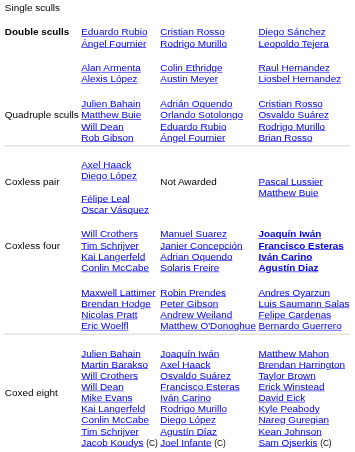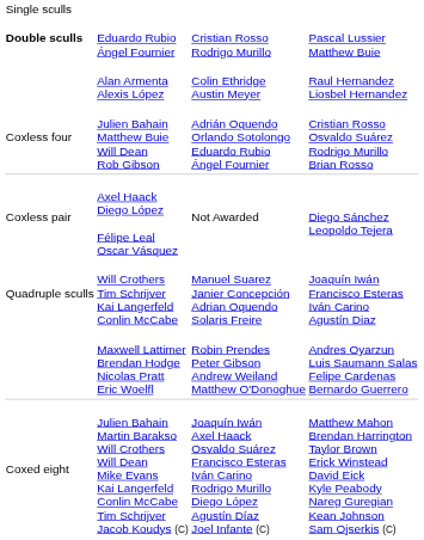 <table>
 <tr>
 <td>Single sculls <br></td>
 <td></td>
 <td></td>
 <td></td>
 </tr>
 <tr>
 <td><strong>Double sculls <br></strong></td>
 <td><br><a href='#'>Eduardo Rubio</a><br><a href='#'>Ángel Fournier</a></td>
 <td><br><a href='#'>Cristian Rosso</a><br><a href='#'>Rodrigo Murillo</a></td>
-<td><br><a href='#'>Diego Sánchez</a><br><a href='#'>Leopoldo Tejera</a></td>
+<td><br><a href='#'>Pascal Lussier</a><br><a href='#'>Matthew Buie</a></td>
 </tr>
 <tr>
 <td><br></td>
 <td><br><a href='#'>Alan Armenta</a><br><a href='#'>Alexis López</a></td>
 <td><br><a href='#'>Colin Ethridge</a><br><a href='#'>Austin Meyer</a></td>
 <td><br><a href='#'>Raul Hernandez</a><br><a href='#'>Liosbel Hernandez</a></td>
 </tr>
 <tr>
-<td>Quadruple sculls <br></td>
+<td>Coxless four <br></td>
 <td><br><a href='#'>Julien Bahain</a><br><a href='#'>Matthew Buie</a><br><a href='#'>Will Dean</a><br><a href='#'>Rob Gibson</a></td>
 <td><br><a href='#'>Adrián Oquendo</a><br><a href='#'>Orlando Sotolongo</a><br><a href='#'>Eduardo Rubio</a><br><a href='#'>Ángel Fournier</a></td>
 <td><br><a href='#'>Cristian Rosso</a><br><a href='#'>Osvaldo Suárez</a><br><a href='#'>Rodrigo Murillo</a><br><a href='#'>Brian Rosso</a></td>
 </tr>
 <tr bgcolor=#DDDDDD>
 <td colspan=7></td>
 </tr>
 <tr>
 <td>Coxless pair <br></td>
 <td><br><a href='#'>Axel Haack</a><br><a href='#'>Diego López</a><br><br><a href='#'>Félipe Leal</a><br><a href='#'>Oscar Vásquez</a></td>
 <td>Not Awarded</td>
-<td><br><a href='#'>Pascal Lussier</a><br><a href='#'>Matthew Buie</a></td>
+<td><br><a href='#'>Diego Sánchez</a><br><a href='#'>Leopoldo Tejera</a></td>
 </tr>
 <tr>
-<td>Coxless four <br></td>
+<td>Quadruple sculls <br></td>
 <td><br><a href='#'>Will Crothers</a><br><a href='#'>Tim Schrijver</a><br><a href='#'>Kai Langerfeld</a><br><a href='#'>Conlin McCabe</a></td>
 <td><br><a href='#'>Manuel Suarez</a><br><a href='#'>Janier Concepción</a><br><a href='#'>Adrian Oquendo</a><br><a href='#'>Solaris Freire</a></td>
-<td><strong><br><a href='#'>Joaquín Iwán</a><br><a href='#'>Francisco Esteras</a><br><a href='#'>Iván Carino</a><br><a href='#'>Agustín Diaz</a></strong></td>
+<td><br><a href='#'>Joaquín Iwán</a><br><a href='#'>Francisco Esteras</a><br><a href='#'>Iván Carino</a><br><a href='#'>Agustín Diaz</a></td>
 </tr>
 <tr>
 <td> <br></td>
 <td><br><a href='#'>Maxwell Lattimer</a><br><a href='#'>Brendan Hodge</a><br><a href='#'>Nicolas Pratt</a><br><a href='#'>Eric Woelfl</a></td>
 <td><br><a href='#'>Robin Prendes</a><br><a href='#'>Peter Gibson</a><br><a href='#'>Andrew Weiland</a><br><a href='#'>Matthew O'Donoghue</a></td>
 <td><br><a href='#'>Andres Oyarzun</a><br><a href='#'>Luis Saumann Salas</a><br><a href='#'>Felipe Cardenas</a><br><a href='#'>Bernardo Guerrero</a></td>
 </tr>
 <tr bgcolor=#DDDDDD>
 <td colspan=7></td>
 </tr>
 <tr>
 <td>Coxed eight <br></td>
 <td><br><a href='#'>Julien Bahain</a><br><a href='#'>Martin Barakso</a><br><a href='#'>Will Crothers</a><br><a href='#'>Will Dean</a><br><a href='#'>Mike Evans</a><br><a href='#'>Kai Langerfeld</a><br><a href='#'>Conlin McCabe</a><br><a href='#'>Tim Schrijver</a><br><a href='#'>Jacob Koudys</a>  <small>(C)</small></td>
 <td><br><a href='#'>Joaquín Iwán</a><br><a href='#'>Axel Haack</a><br><a href='#'>Osvaldo Suárez</a><br><a href='#'>Francisco Esteras</a><br><a href='#'>Iván Carino</a><br><a href='#'>Rodrigo Murillo</a><br><a href='#'>Diego López</a><br><a href='#'>Agustín Díaz</a><br><a href='#'>Joel Infante</a>  <small>(C)</small></td>
 <td><br><a href='#'>Matthew Mahon</a><br><a href='#'>Brendan Harrington</a><br><a href='#'>Taylor Brown</a><br><a href='#'>Erick Winstead</a><br><a href='#'>David Eick</a><br><a href='#'>Kyle Peabody</a><br><a href='#'>Nareg Guregian</a><br><a href='#'>Kean Johnson</a><br><a href='#'>Sam Ojserkis</a>  <small>(C)</small></td>
 </tr>
 </table>
